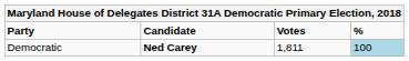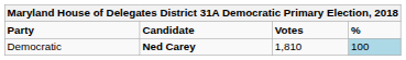 <table class="wikitable">
 <tr>
 <th colspan="4">Maryland House of Delegates District 31A Democratic Primary Election, 2018</th>
 </tr>
 <tr>
 <td><strong>Party</strong></td>
 <td><strong>Candidate</strong></td>
 <td><strong>Votes</strong></td>
 <td><strong>%</strong></td>
 </tr>
 <tr>
 <td>Democratic</td>
 <td><strong>Ned Carey</strong></td>
-<td>1,811</td>
+<td>1,810</td>
 <td style="background: lightblue;">100</td>
 </tr>
 </table>
